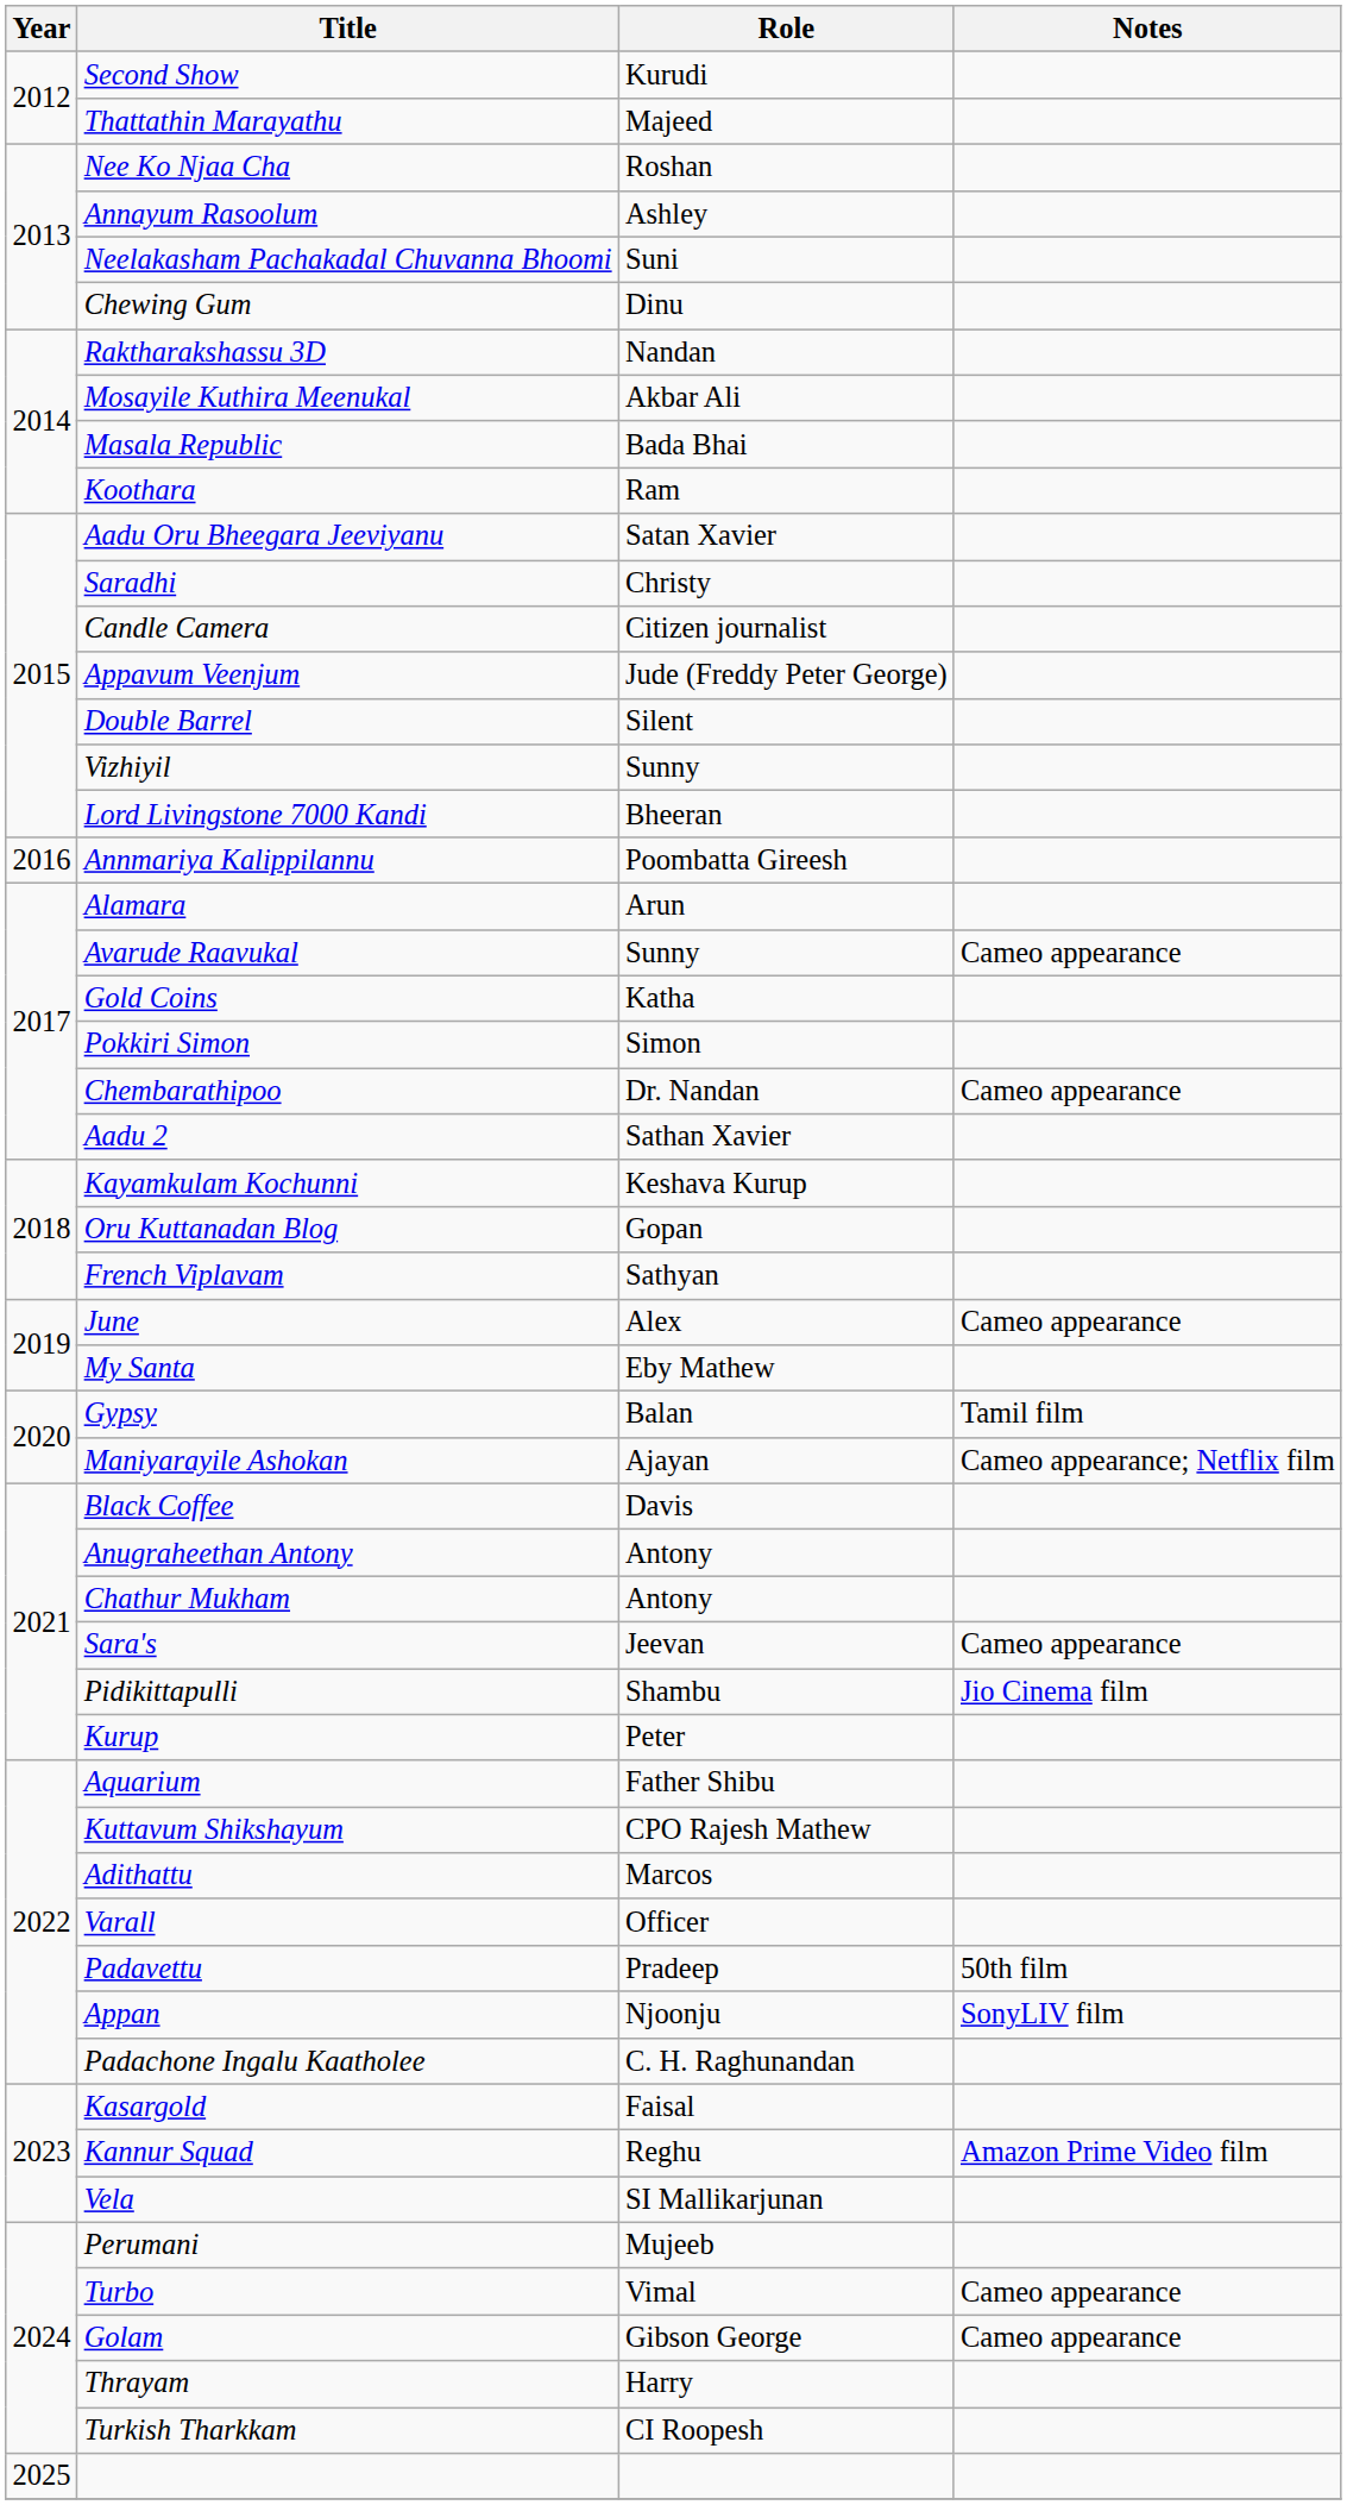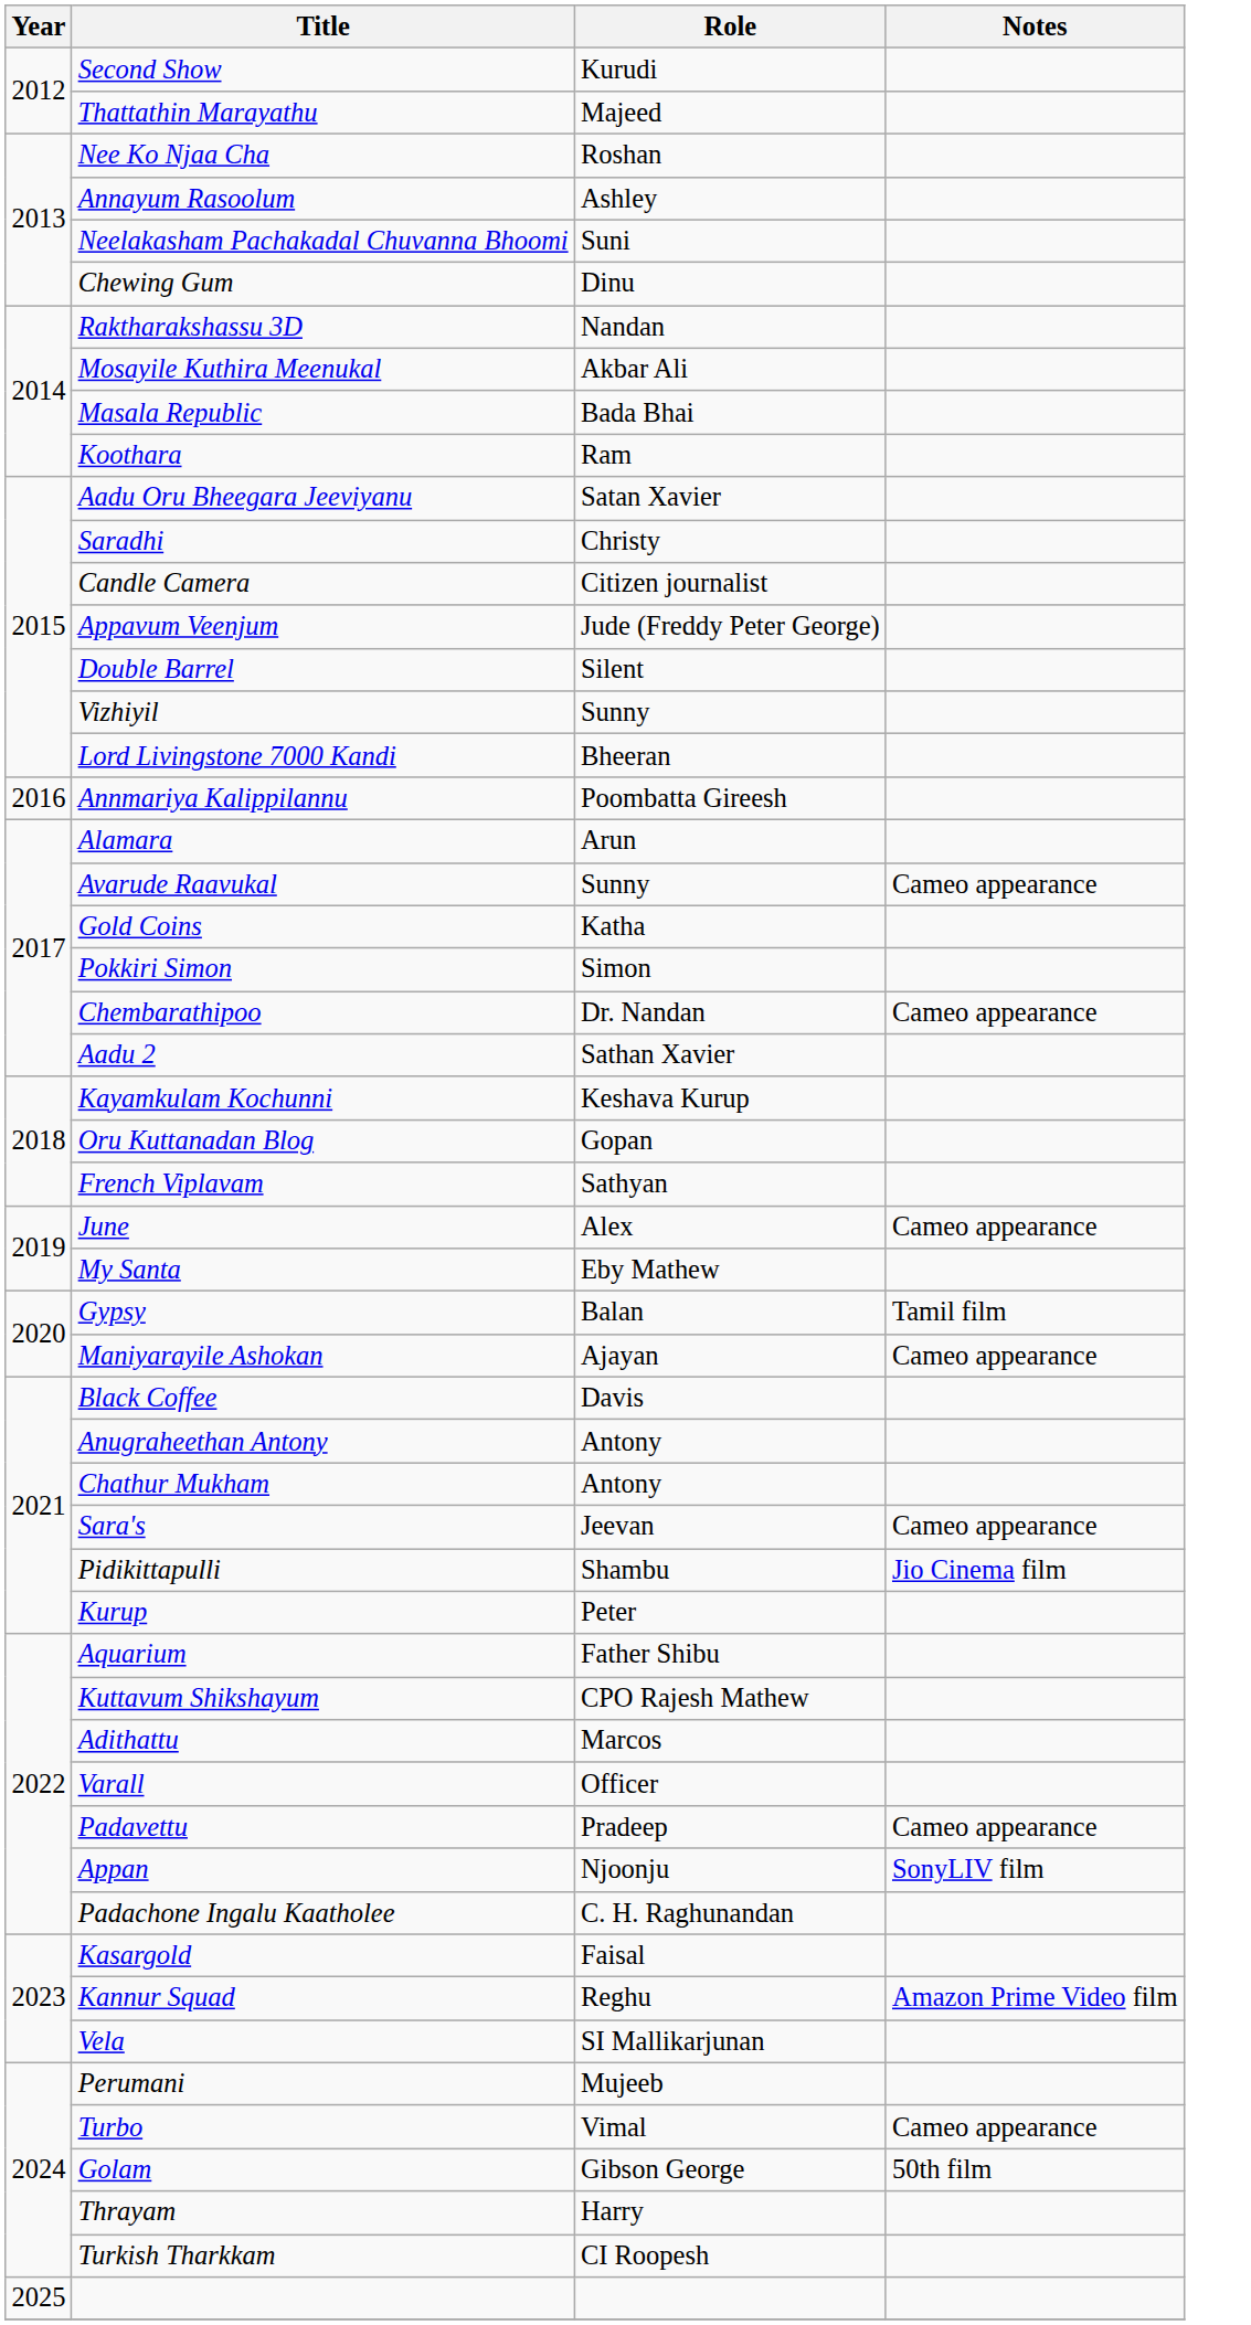 <table class="wikitable sortable">
 <tr>
 <th>Year</th>
 <th>Title</th>
 <th>Role</th>
 <th class="unsortable">Notes</th>
 </tr>
 <tr>
 <td rowspan=2>2012</td>
 <td><em><a href='#'>Second Show</a></em></td>
 <td>Kurudi</td>
 <td></td>
 </tr>
 <tr>
 <td><em><a href='#'>Thattathin Marayathu</a></em></td>
 <td>Majeed</td>
 <td></td>
 </tr>
 <tr>
 <td rowspan=4>2013</td>
 <td><em><a href='#'>Nee Ko Njaa Cha</a></em></td>
 <td>Roshan</td>
 <td></td>
 </tr>
 <tr>
 <td><em><a href='#'>Annayum Rasoolum</a></em></td>
 <td>Ashley</td>
 <td></td>
 </tr>
 <tr>
 <td><em><a href='#'>Neelakasham Pachakadal Chuvanna Bhoomi</a></em></td>
 <td>Suni</td>
 <td></td>
 </tr>
 <tr>
 <td><em>Chewing Gum</em></td>
 <td>Dinu</td>
 <td></td>
 </tr>
 <tr>
 <td rowspan=4>2014</td>
 <td><em><a href='#'>Raktharakshassu 3D</a></em></td>
 <td>Nandan</td>
 <td></td>
 </tr>
 <tr>
 <td><em><a href='#'>Mosayile Kuthira Meenukal</a></em></td>
 <td>Akbar Ali</td>
 <td></td>
 </tr>
 <tr>
 <td><em><a href='#'>Masala Republic</a></em></td>
 <td>Bada Bhai</td>
 <td></td>
 </tr>
 <tr>
 <td><em><a href='#'>Koothara</a></em></td>
 <td>Ram</td>
 <td></td>
 </tr>
 <tr>
 <td rowspan=7>2015</td>
 <td><em><a href='#'>Aadu Oru Bheegara Jeeviyanu</a></em></td>
 <td>Satan Xavier</td>
 <td></td>
 </tr>
 <tr>
 <td><em><a href='#'>Saradhi</a></em></td>
 <td>Christy</td>
 <td></td>
 </tr>
 <tr>
 <td><em>Candle Camera</em></td>
 <td>Citizen journalist</td>
 <td></td>
 </tr>
 <tr>
 <td><em><a href='#'>Appavum Veenjum</a></em></td>
 <td>Jude (Freddy Peter George)</td>
 <td></td>
 </tr>
 <tr>
 <td><em><a href='#'>Double Barrel</a></em></td>
 <td>Silent</td>
 <td></td>
 </tr>
 <tr>
 <td><em>Vizhiyil</em></td>
 <td>Sunny</td>
 <td></td>
 </tr>
 <tr>
 <td><em><a href='#'>Lord Livingstone 7000 Kandi</a></em></td>
 <td>Bheeran</td>
 <td></td>
 </tr>
 <tr>
 <td>2016</td>
 <td><em><a href='#'>Annmariya Kalippilannu</a></em></td>
 <td>Poombatta Gireesh</td>
 <td></td>
 </tr>
 <tr>
 <td rowspan="6">2017</td>
 <td><em><a href='#'>Alamara</a></em></td>
 <td>Arun</td>
 <td></td>
 </tr>
 <tr>
 <td><em><a href='#'>Avarude Raavukal</a></em></td>
 <td>Sunny</td>
 <td>Cameo appearance</td>
 </tr>
 <tr>
 <td><em><a href='#'>Gold Coins</a></em></td>
 <td>Katha</td>
 <td></td>
 </tr>
 <tr>
 <td><em><a href='#'>Pokkiri Simon</a></em></td>
 <td>Simon</td>
 <td></td>
 </tr>
 <tr>
 <td><em><a href='#'>Chembarathipoo</a></em></td>
 <td>Dr. Nandan</td>
 <td>Cameo appearance</td>
 </tr>
 <tr>
 <td><em><a href='#'>Aadu 2</a></em></td>
 <td>Sathan Xavier</td>
 <td></td>
 </tr>
 <tr>
 <td rowspan="3">2018</td>
 <td><em><a href='#'>Kayamkulam Kochunni</a></em></td>
 <td>Keshava Kurup</td>
 <td></td>
 </tr>
 <tr>
 <td><em><a href='#'>Oru Kuttanadan Blog</a></em></td>
 <td>Gopan</td>
 <td></td>
 </tr>
 <tr>
 <td><em><a href='#'>French Viplavam</a></em></td>
 <td>Sathyan</td>
 <td></td>
 </tr>
 <tr>
 <td rowspan="2">2019</td>
 <td><em><a href='#'>June</a></em></td>
 <td>Alex</td>
 <td>Cameo appearance</td>
 </tr>
 <tr>
 <td><em><a href='#'>My Santa</a></em></td>
 <td>Eby Mathew</td>
 <td></td>
 </tr>
 <tr>
 <td rowspan="2">2020</td>
 <td><a href='#'><em>Gypsy</em></a></td>
 <td>Balan</td>
 <td>Tamil film</td>
 </tr>
 <tr>
 <td><em><a href='#'>Maniyarayile Ashokan</a></em></td>
 <td>Ajayan</td>
-<td>Cameo appearance; <a href='#'>Netflix</a> film</td>
+<td>Cameo appearance</td>
 </tr>
 <tr>
 <td rowspan="6">2021</td>
 <td><em><a href='#'>Black Coffee</a></em></td>
 <td>Davis</td>
 <td></td>
 </tr>
 <tr>
 <td><em><a href='#'>Anugraheethan Antony</a></em></td>
 <td>Antony</td>
 <td></td>
 </tr>
 <tr>
 <td><em><a href='#'>Chathur Mukham</a></em></td>
 <td>Antony</td>
 <td></td>
 </tr>
 <tr>
 <td><em><a href='#'>Sara's</a></em></td>
 <td>Jeevan</td>
 <td>Cameo appearance</td>
 </tr>
 <tr>
 <td><em>Pidikittapulli</em></td>
 <td>Shambu</td>
 <td><a href='#'>Jio Cinema</a> film</td>
 </tr>
 <tr>
 <td><em><a href='#'>Kurup</a></em></td>
 <td>Peter</td>
 <td></td>
 </tr>
 <tr>
 <td rowspan=7>2022</td>
 <td><em><a href='#'>Aquarium</a></em></td>
 <td>Father Shibu</td>
 <td></td>
 </tr>
 <tr>
 <td><em><a href='#'>Kuttavum Shikshayum</a></em></td>
 <td>CPO Rajesh Mathew</td>
 <td></td>
 </tr>
 <tr>
 <td><em><a href='#'>Adithattu</a></em></td>
 <td>Marcos</td>
 <td></td>
 </tr>
 <tr>
 <td><em><a href='#'>Varall</a></em></td>
 <td>Officer</td>
 <td></td>
 </tr>
 <tr>
 <td><em><a href='#'>Padavettu</a></em></td>
 <td>Pradeep</td>
-<td>50th film</td>
+<td>Cameo appearance</td>
 </tr>
 <tr>
 <td><em><a href='#'>Appan</a></em></td>
 <td>Njoonju</td>
 <td><a href='#'>SonyLIV</a> film</td>
 </tr>
 <tr>
 <td><em>Padachone Ingalu Kaatholee</em></td>
 <td>C. H. Raghunandan</td>
 <td></td>
 </tr>
 <tr>
 <td rowspan=3>2023</td>
 <td><em><a href='#'>Kasargold</a></em></td>
 <td>Faisal</td>
 <td></td>
 </tr>
 <tr>
 <td><em><a href='#'>Kannur Squad</a></em></td>
 <td>Reghu</td>
 <td><a href='#'>Amazon Prime Video</a> film</td>
 </tr>
 <tr>
 <td><em><a href='#'>Vela</a></em></td>
 <td>SI Mallikarjunan</td>
 <td></td>
 </tr>
 <tr>
 <td rowspan=5>2024</td>
 <td><em>Perumani</em></td>
 <td>Mujeeb</td>
 <td></td>
 </tr>
 <tr>
 <td><em><a href='#'>Turbo</a></em></td>
 <td>Vimal</td>
 <td>Cameo appearance</td>
 </tr>
 <tr>
 <td><em><a href='#'>Golam</a></em></td>
 <td>Gibson George</td>
-<td>Cameo appearance</td>
+<td>50th film</td>
 </tr>
 <tr>
 <td><em>Thrayam</em></td>
 <td>Harry</td>
 <td></td>
 </tr>
 <tr>
 <td><em>Turkish Tharkkam</em></td>
 <td>CI Roopesh</td>
 <td></td>
 </tr>
 <tr>
 <td>2025</td>
 <td></td>
 <td></td>
 <td></td>
 </tr>
 <tr>
 </tr>
 </table>
